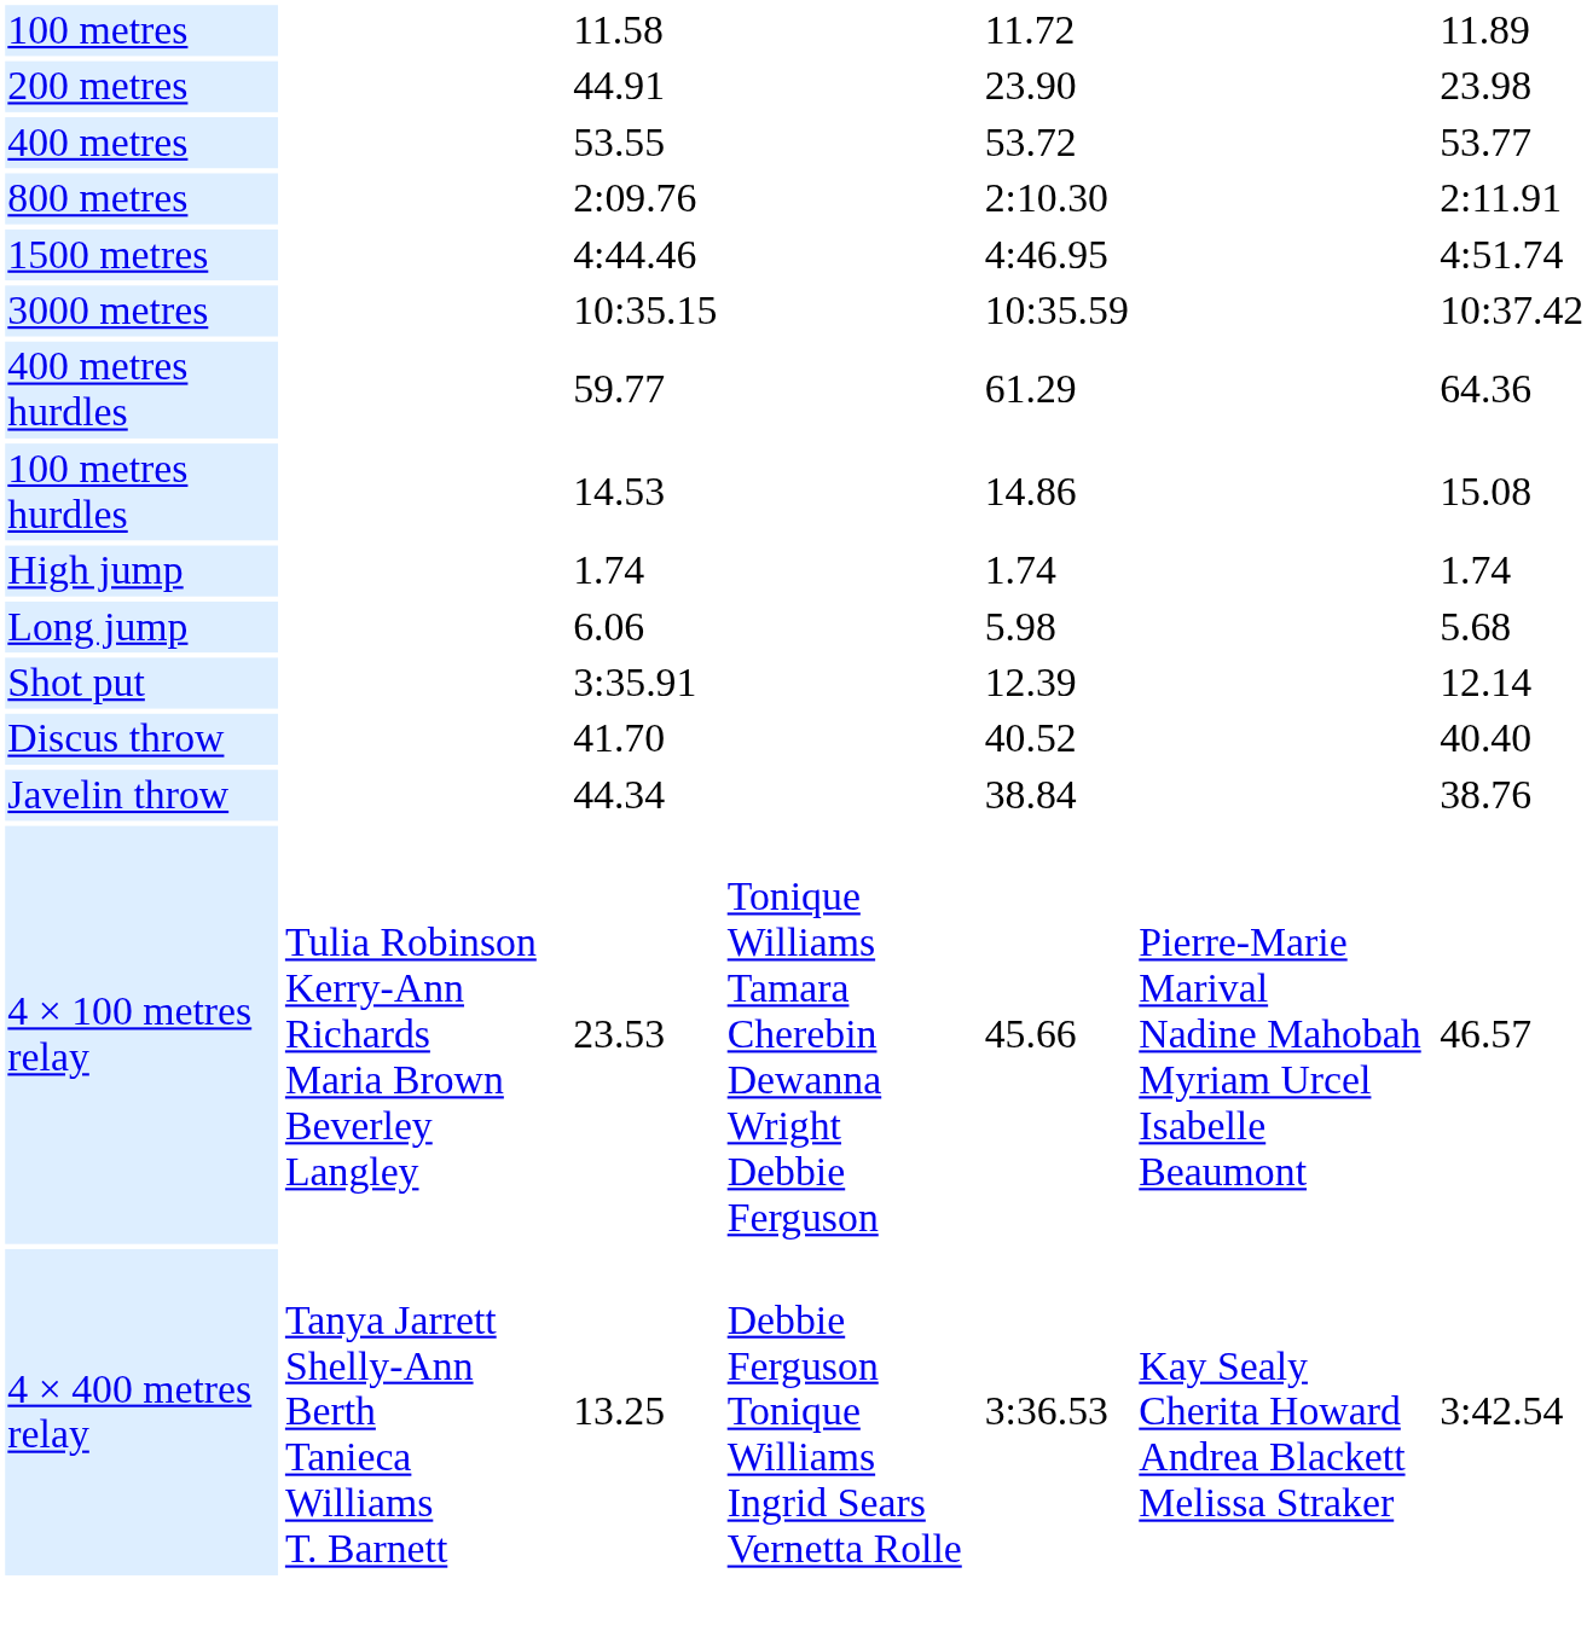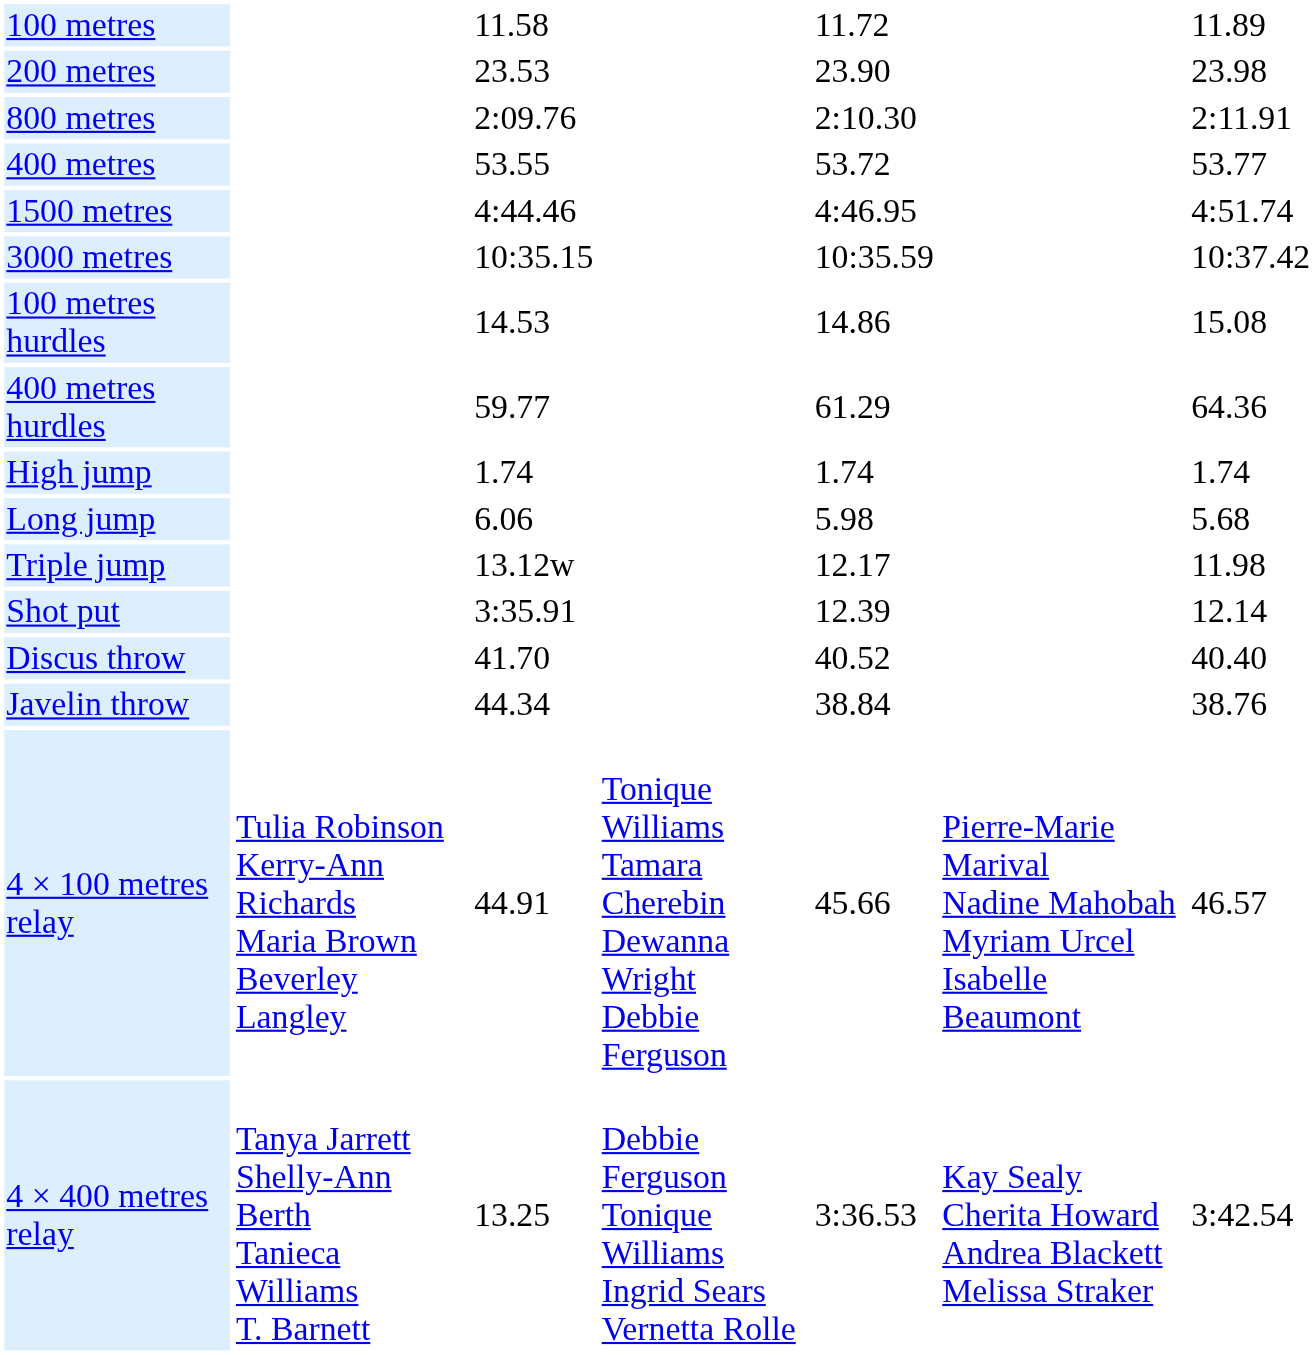 <table>
 <tr>
 <td bgcolor = DDEEFF><a href='#'>100 metres</a></td>
 <td></td>
 <td>11.58</td>
 <td></td>
 <td>11.72</td>
 <td></td>
 <td>11.89</td>
 </tr>
 <tr>
 <td bgcolor = DDEEFF><a href='#'>200 metres</a></td>
 <td></td>
-<td>44.91</td>
+<td>23.53</td>
 <td></td>
 <td>23.90</td>
 <td></td>
 <td>23.98</td>
+</tr>
+<tr>
+<td bgcolor = DDEEFF><a href='#'>800 metres</a></td>
+<td></td>
+<td>2:09.76</td>
+<td></td>
+<td>2:10.30</td>
+<td></td>
+<td>2:11.91</td>
 </tr>
 <tr>
 <td bgcolor = DDEEFF><a href='#'>400 metres</a></td>
 <td></td>
 <td>53.55</td>
 <td></td>
 <td>53.72</td>
 <td></td>
 <td>53.77</td>
-</tr>
-<tr>
-<td bgcolor = DDEEFF><a href='#'>800 metres</a></td>
-<td></td>
-<td>2:09.76</td>
-<td></td>
-<td>2:10.30</td>
-<td></td>
-<td>2:11.91</td>
 </tr>
 <tr>
 <td bgcolor = DDEEFF><a href='#'>1500 metres</a></td>
 <td></td>
 <td>4:44.46</td>
 <td></td>
 <td>4:46.95</td>
 <td></td>
 <td>4:51.74</td>
 </tr>
 <tr>
 <td bgcolor = DDEEFF><a href='#'>3000 metres</a></td>
 <td></td>
 <td>10:35.15</td>
 <td></td>
 <td>10:35.59</td>
 <td></td>
 <td>10:37.42</td>
 </tr>
 <tr>
+<td bgcolor = DDEEFF><a href='#'>100 metres hurdles</a></td>
+<td></td>
+<td>14.53</td>
+<td></td>
+<td>14.86</td>
+<td></td>
+<td>15.08</td>
+</tr>
+<tr>
 <td bgcolor = DDEEFF><a href='#'>400 metres hurdles</a></td>
 <td></td>
 <td>59.77</td>
 <td></td>
 <td>61.29</td>
 <td></td>
 <td>64.36</td>
-</tr>
-<tr>
-<td bgcolor = DDEEFF><a href='#'>100 metres hurdles</a></td>
-<td></td>
-<td>14.53</td>
-<td></td>
-<td>14.86</td>
-<td></td>
-<td>15.08</td>
 </tr>
 <tr>
 <td bgcolor = DDEEFF><a href='#'>High jump</a></td>
 <td></td>
 <td>1.74</td>
 <td></td>
 <td>1.74</td>
 <td></td>
 <td>1.74</td>
 </tr>
 <tr>
 <td bgcolor = DDEEFF><a href='#'>Long jump</a></td>
 <td></td>
 <td>6.06</td>
 <td></td>
 <td>5.98</td>
 <td></td>
 <td>5.68</td>
+</tr>
+<tr>
+<td bgcolor = DDEEFF><a href='#'>Triple jump</a></td>
+<td></td>
+<td>13.12w</td>
+<td></td>
+<td>12.17</td>
+<td></td>
+<td>11.98</td>
 </tr>
 <tr>
 <td bgcolor = DDEEFF><a href='#'>Shot put</a></td>
 <td></td>
 <td>3:35.91</td>
 <td></td>
 <td>12.39</td>
 <td></td>
 <td>12.14</td>
 </tr>
 <tr>
 <td bgcolor = DDEEFF><a href='#'>Discus throw</a></td>
 <td></td>
 <td>41.70</td>
 <td></td>
 <td>40.52</td>
 <td></td>
 <td>40.40</td>
 </tr>
 <tr>
 <td bgcolor = DDEEFF><a href='#'>Javelin throw</a></td>
 <td></td>
 <td>44.34</td>
 <td></td>
 <td>38.84</td>
 <td></td>
 <td>38.76</td>
 </tr>
 <tr>
 <td bgcolor = DDEEFF><a href='#'>4 × 100 metres relay</a></td>
 <td>  <br> <a href='#'>Tulia Robinson</a> <br> <a href='#'>Kerry-Ann Richards</a> <br> <a href='#'>Maria Brown</a> <br> <a href='#'>Beverley Langley</a></td>
-<td>23.53</td>
+<td>44.91</td>
 <td> <br> <a href='#'>Tonique Williams</a> <br> <a href='#'>Tamara Cherebin</a> <br> <a href='#'>Dewanna Wright</a> <br> <a href='#'>Debbie Ferguson</a></td>
 <td>45.66</td>
 <td> <br> <a href='#'>Pierre-Marie Marival</a> <br> <a href='#'>Nadine Mahobah</a> <br> <a href='#'>Myriam Urcel</a> <br> <a href='#'>Isabelle Beaumont</a></td>
 <td>46.57</td>
 </tr>
 <tr>
 <td bgcolor = DDEEFF><a href='#'>4 × 400 metres relay</a></td>
 <td> <br> <a href='#'>Tanya Jarrett</a> <br> <a href='#'>Shelly-Ann Berth</a> <br> <a href='#'>Tanieca Williams</a> <br> <a href='#'>T. Barnett</a></td>
 <td>13.25</td>
 <td> <br> <a href='#'>Debbie Ferguson</a> <br> <a href='#'>Tonique Williams</a> <br> <a href='#'>Ingrid Sears</a> <br> <a href='#'>Vernetta Rolle</a></td>
 <td>3:36.53</td>
 <td> <br> <a href='#'>Kay Sealy</a> <br> <a href='#'>Cherita Howard</a> <br> <a href='#'>Andrea Blackett</a> <br> <a href='#'>Melissa Straker</a></td>
 <td>3:42.54</td>
 </tr>
 </table>
